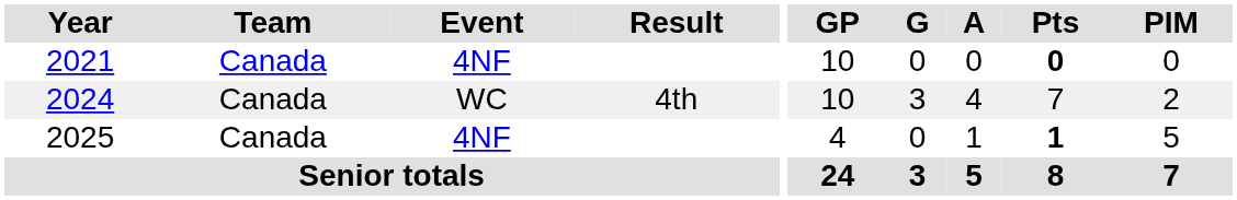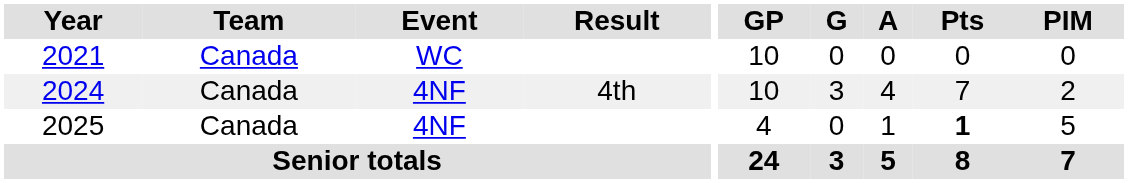 <table border="0" cellpadding="1" cellspacing="0" ID="Table3" style="text-align:center; width:40em;">
 <tr bgcolor="#e0e0e0">
 <th>Year</th>
 <th>Team</th>
 <th>Event</th>
 <th>Result</th>
 <th rowspan="99" bgcolor="#ffffff"></th>
 <th>GP</th>
 <th>G</th>
 <th>A</th>
 <th>Pts</th>
 <th>PIM</th>
 </tr>
 <tr>
 <td><a href='#'>2021</a></td>
 <td><a href='#'>Canada</a></td>
-<td><a href='#'>4NF</a></td>
+<td><a href='#'>WC</a></td>
 <td></td>
 <td>10</td>
 <td>0</td>
 <td>0</td>
-<td><strong>0</strong></td>
+<td>0</td>
 <td>0</td>
 </tr>
 <tr bgcolor="#f0f0f0">
 <td><a href='#'>2024</a></td>
 <td>Canada</td>
-<td>WC</td>
+<td><a href='#'>4NF</a></td>
 <td>4th</td>
 <td>10</td>
 <td>3</td>
 <td>4</td>
 <td>7</td>
 <td>2</td>
 </tr>
 <tr>
 <td>2025</td>
 <td>Canada</td>
 <td><a href='#'>4NF</a></td>
 <td></td>
 <td>4</td>
 <td>0</td>
 <td>1</td>
 <td><strong>1</strong></td>
 <td>5</td>
 </tr>
 <tr bgcolor="#e0e0e0">
 <th colspan="4">Senior totals</th>
 <th>24</th>
 <th>3</th>
 <th>5</th>
 <th>8</th>
 <th>7</th>
 </tr>
 </table>
